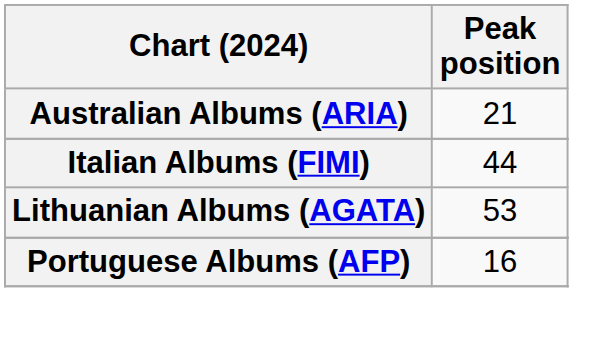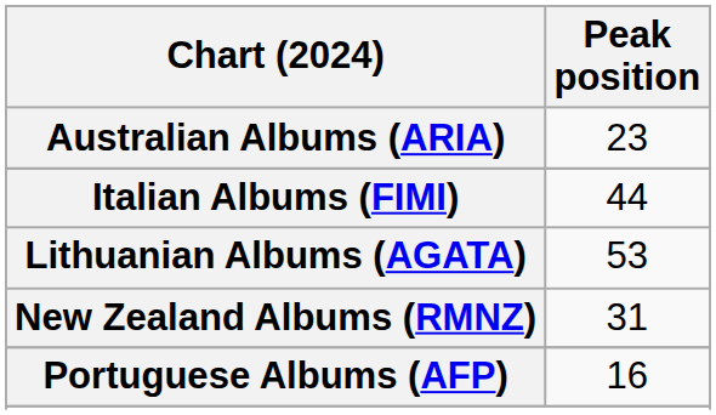 <table class="wikitable sortable plainrowheaders" style="text-align:center">
 <tr>
 <th scope="col">Chart (2024)</th>
 <th scope="col">Peak<br>position</th>
 </tr>
 <tr>
 <th scope="row">Australian Albums (<a href='#'>ARIA</a>)</th>
-<td>21</td>
+<td>23</td>
 </tr>
 <tr>
 </tr>
 <tr>
 </tr>
 <tr>
 </tr>
 <tr>
 </tr>
 <tr>
 </tr>
 <tr>
 </tr>
 <tr>
 </tr>
 <tr>
 </tr>
 <tr>
 <th scope="row">Italian Albums (<a href='#'>FIMI</a>)</th>
 <td>44</td>
 </tr>
 <tr>
 <th scope="row">Lithuanian Albums (<a href='#'>AGATA</a>)</th>
 <td>53</td>
 </tr>
 <tr>
+<th scope="row">New Zealand Albums (<a href='#'>RMNZ</a>)</th>
+<td>31</td>
+</tr>
+<tr>
 </tr>
 <tr>
 </tr>
 <tr>
 <th scope="row">Portuguese Albums (<a href='#'>AFP</a>)</th>
 <td>16</td>
 </tr>
 <tr>
 </tr>
 <tr>
 </tr>
 <tr>
 </tr>
 <tr>
 </tr>
 <tr>
 </tr>
 <tr>
 </tr>
 </table>
